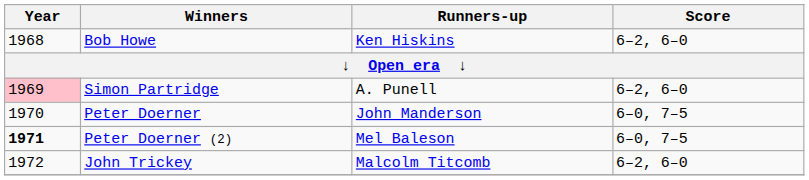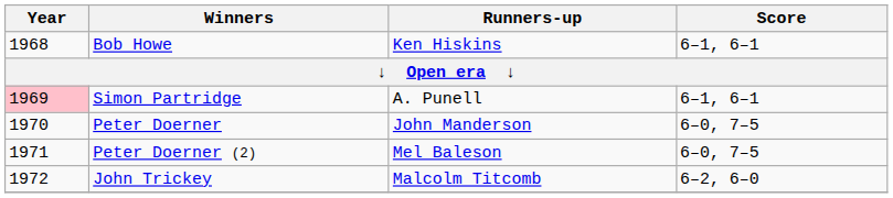 <table class="wikitable">
 <tr>
 <th style="width:60px;">Year</th>
 <th style="width:230px;">Winners</th>
 <th style="width:220px;">Runners-up</th>
 <th style="width:160px;">Score</th>
 </tr>
 <tr>
 <td>1968</td>
 <td> <a href='#'>Bob Howe</a></td>
 <td> <a href='#'>Ken Hiskins</a></td>
-<td>6–2, 6–0</td>
+<td>6–1, 6–1</td>
 </tr>
 <tr>
 <th colspan=4 align=center>↓  <a href='#'>Open era</a>  ↓</th>
 </tr>
 <tr>
 <td style="background: pink;">1969</td>
 <td> <a href='#'>Simon Partridge</a></td>
 <td> A. Punell</td>
-<td>6–2, 6–0</td>
+<td>6–1, 6–1</td>
 </tr>
 <tr>
 <td>1970</td>
 <td> <a href='#'>Peter Doerner</a></td>
 <td> <a href='#'>John Manderson</a></td>
 <td>6–0, 7–5</td>
 </tr>
 <tr>
-<td><strong>1971</strong></td>
+<td>1971</td>
 <td> <a href='#'>Peter Doerner</a> <small>(2)</small></td>
 <td> <a href='#'>Mel Baleson</a></td>
 <td>6–0, 7–5</td>
 </tr>
 <tr>
 <td>1972</td>
 <td> <a href='#'>John Trickey</a></td>
 <td> <a href='#'>Malcolm Titcomb</a></td>
 <td>6–2, 6–0</td>
 </tr>
 <tr>
 </tr>
 </table>
